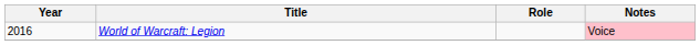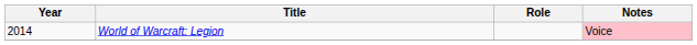 <table class="wikitable sortable; "style="width: 50%;">
 <tr>
 <th>Year</th>
 <th>Title</th>
 <th>Role</th>
 <th class="unsortable">Notes</th>
 </tr>
 <tr>
-<td>2016</td>
+<td>2014</td>
 <td><em><a href='#'>World of Warcraft: Legion</a></em></td>
 <td></td>
 <td style="background: pink;">Voice</td>
 </tr>
 <tr>
 </tr>
 </table>
